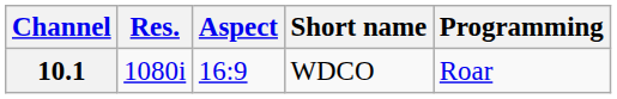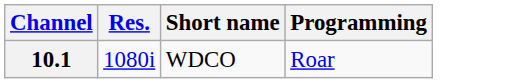 <table class="wikitable">
 <tr>
 <th scope = "col"><a href='#'>Channel</a></th>
 <th scope = "col"><a href='#'>Res.</a></th>
-<th scope = "col"><a href='#'>Aspect</a></th>
 <th scope = "col">Short name</th>
 <th scope = "col">Programming</th>
 </tr>
 <tr>
 <th scope = "row">10.1</th>
 <td><a href='#'>1080i</a></td>
-<td><a href='#'>16:9</a></td>
 <td>WDCO</td>
 <td><a href='#'>Roar</a></td>
 </tr>
 </table>
